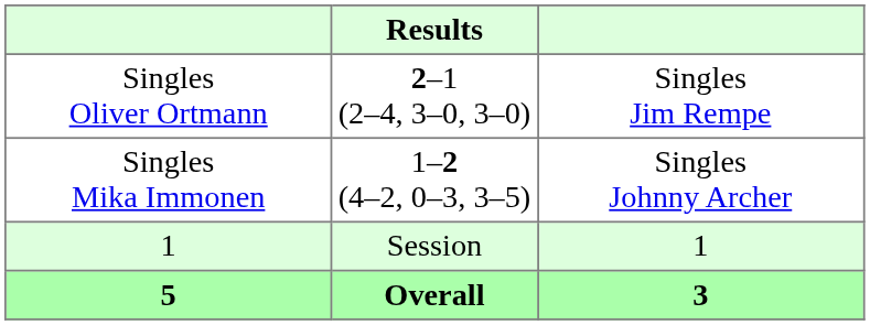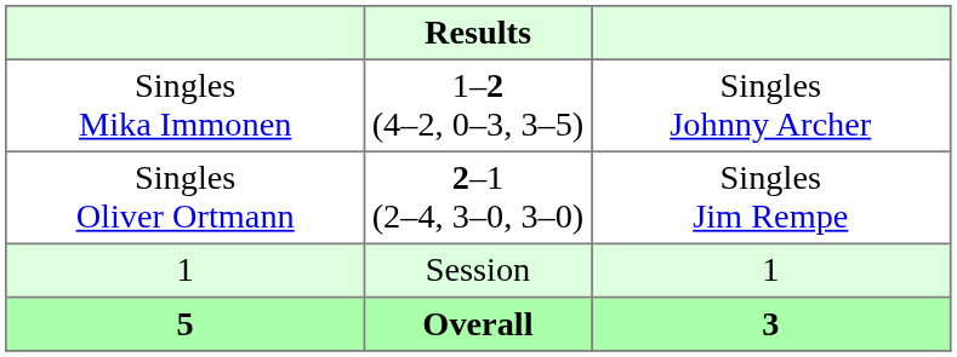 <table border="1" cellpadding="3" style="border-collapse: collapse;">
 <tr bgcolor="#ddffdd">
 <th width="160"></th>
 <th>Results</th>
 <th width="160"></th>
 </tr>
 <tr>
+<td align="center">Singles<br><a href='#'>Mika Immonen</a></td>
+<td align="center">1–<strong>2</strong><br>(4–2, 0–3, 3–5)</td>
+<td align="center">Singles<br><a href='#'>Johnny Archer</a></td>
+</tr>
+<tr>
 <td align="center">Singles<br><a href='#'>Oliver Ortmann</a></td>
 <td align="center"><strong>2</strong>–1<br>(2–4, 3–0, 3–0)</td>
 <td align="center">Singles<br><a href='#'>Jim Rempe</a></td>
-</tr>
-<tr>
-<td align="center">Singles<br><a href='#'>Mika Immonen</a></td>
-<td align="center">1–<strong>2</strong><br>(4–2, 0–3, 3–5)</td>
-<td align="center">Singles<br><a href='#'>Johnny Archer</a></td>
 </tr>
 <tr bgcolor="#ddffdd">
 <td align="center">1</td>
 <td align="center">Session</td>
 <td align="center">1</td>
 </tr>
 <tr bgcolor="#aaffaa">
 <th align="center">5</th>
 <th align="center">Overall</th>
 <th align="center">3</th>
 </tr>
 </table>
